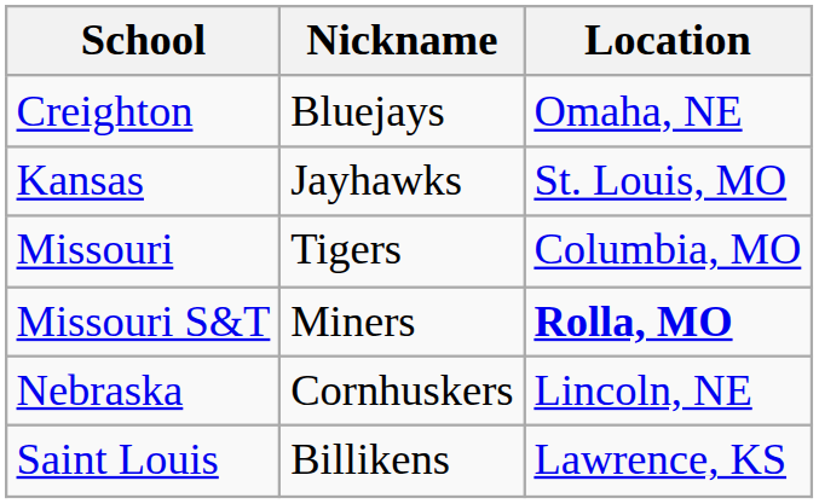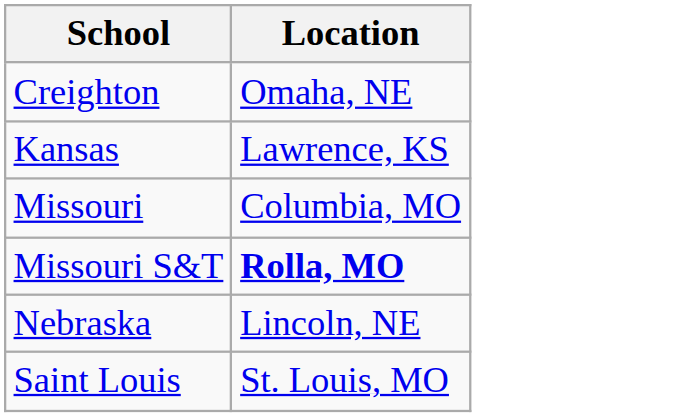 <table class="wikitable sortable">
 <tr>
 <th>School</th>
-<th>Nickname</th>
 <th>Location</th>
 </tr>
 <tr>
 <td><a href='#'>Creighton</a></td>
-<td>Bluejays</td>
 <td><a href='#'>Omaha, NE</a></td>
 </tr>
 <tr>
 <td><a href='#'>Kansas</a></td>
-<td>Jayhawks</td>
-<td><a href='#'>St. Louis, MO</a></td>
+<td><a href='#'>Lawrence, KS</a></td>
 </tr>
 <tr>
 <td><a href='#'>Missouri</a></td>
-<td>Tigers</td>
 <td><a href='#'>Columbia, MO</a></td>
 </tr>
 <tr>
 <td><a href='#'>Missouri S&T</a></td>
-<td>Miners</td>
 <td><strong><a href='#'>Rolla, MO</a></strong></td>
 </tr>
 <tr>
 <td><a href='#'>Nebraska</a></td>
-<td>Cornhuskers</td>
 <td><a href='#'>Lincoln, NE</a></td>
 </tr>
 <tr>
 <td><a href='#'>Saint Louis</a></td>
-<td>Billikens</td>
-<td><a href='#'>Lawrence, KS</a></td>
+<td><a href='#'>St. Louis, MO</a></td>
 </tr>
 </table>
